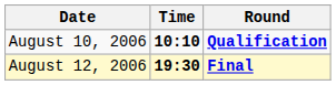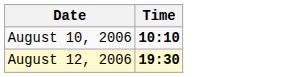 <table class="wikitable">
 <tr>
 <th>Date</th>
 <th>Time</th>
-<th>Round</th>
 </tr>
 <tr>
 <td>August 10, 2006</td>
 <td><strong>10:10</strong></td>
-<td><strong><a href='#'>Qualification</a></strong></td>
 </tr>
 <tr style=background:lemonchiffon>
 <td>August 12, 2006</td>
 <td><strong>19:30</strong></td>
-<td><strong><a href='#'>Final</a></strong></td>
 </tr>
 </table>
